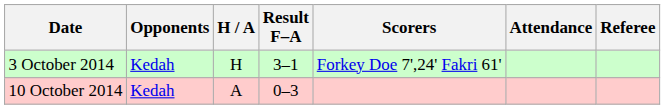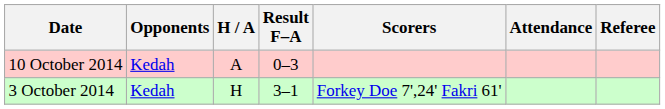 <table class="wikitable" style="text-align:center">
 <tr>
 <th>Date</th>
 <th>Opponents</th>
 <th>H / A</th>
 <th>Result<br>F–A</th>
 <th>Scorers</th>
 <th>Attendance</th>
 <th>Referee</th>
 </tr>
+<tr bgcolor="#ffcccc">
+<td align="left">10 October 2014</td>
+<td align="left">  <a href='#'>Kedah</a></td>
+<td>A</td>
+<td>0–3</td>
+<td align="left"></td>
+<td></td>
+<td></td>
+</tr>
 <tr bgcolor="#ccffcc">
 <td align="left">3 October 2014</td>
 <td align="left">  <a href='#'>Kedah</a></td>
 <td>H</td>
 <td>3–1</td>
 <td align="left"><a href='#'>Forkey Doe</a> 7',24' <a href='#'>Fakri</a> 61'</td>
 <td></td>
 <td></td>
 </tr>
-<tr bgcolor="#ffcccc">
-<td align="left">10 October 2014</td>
-<td align="left">  <a href='#'>Kedah</a></td>
-<td>A</td>
-<td>0–3</td>
-<td align="left"></td>
-<td></td>
-<td></td>
-</tr>
 </table>
